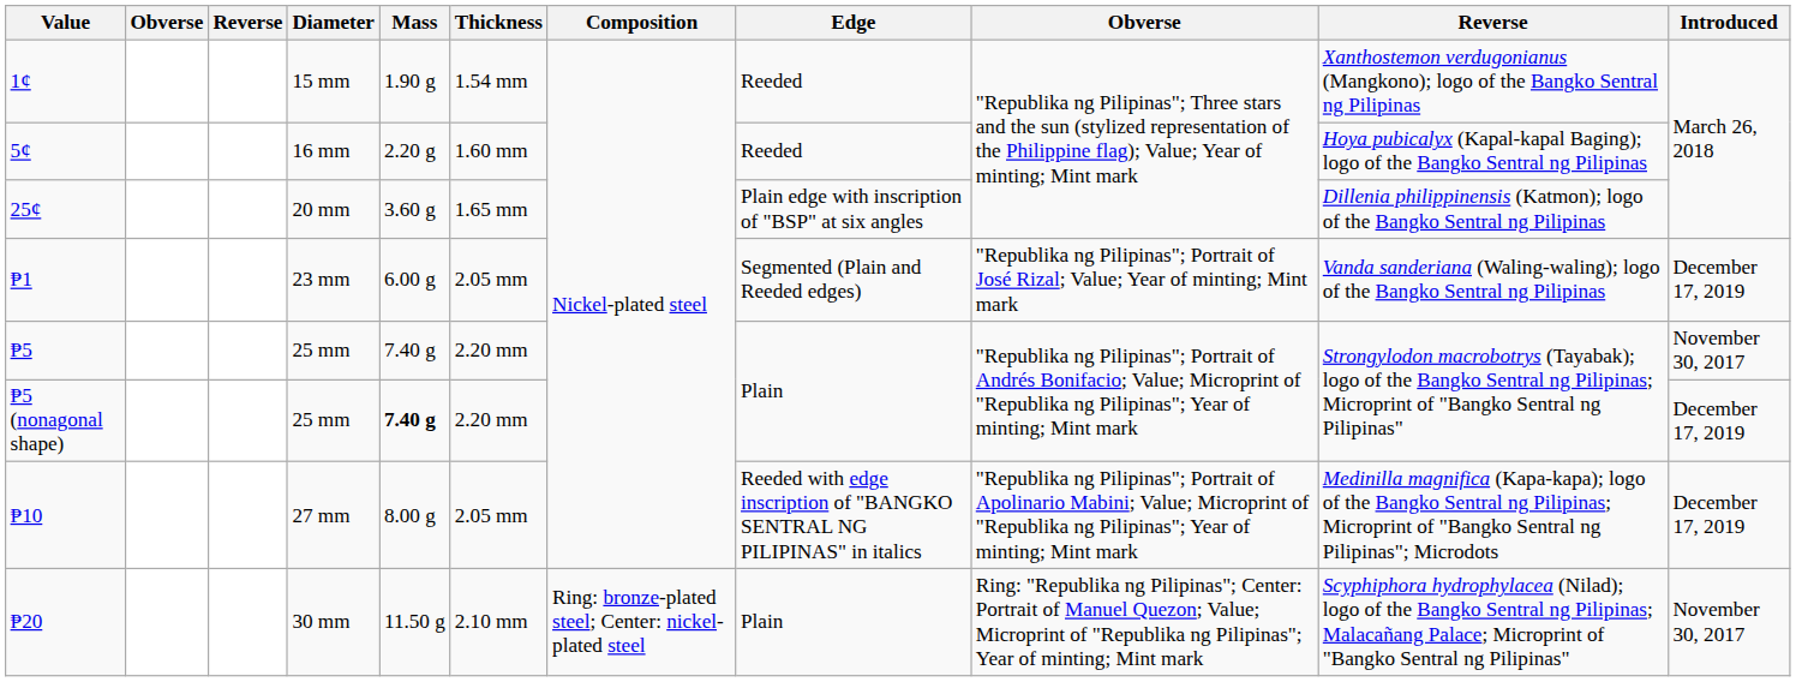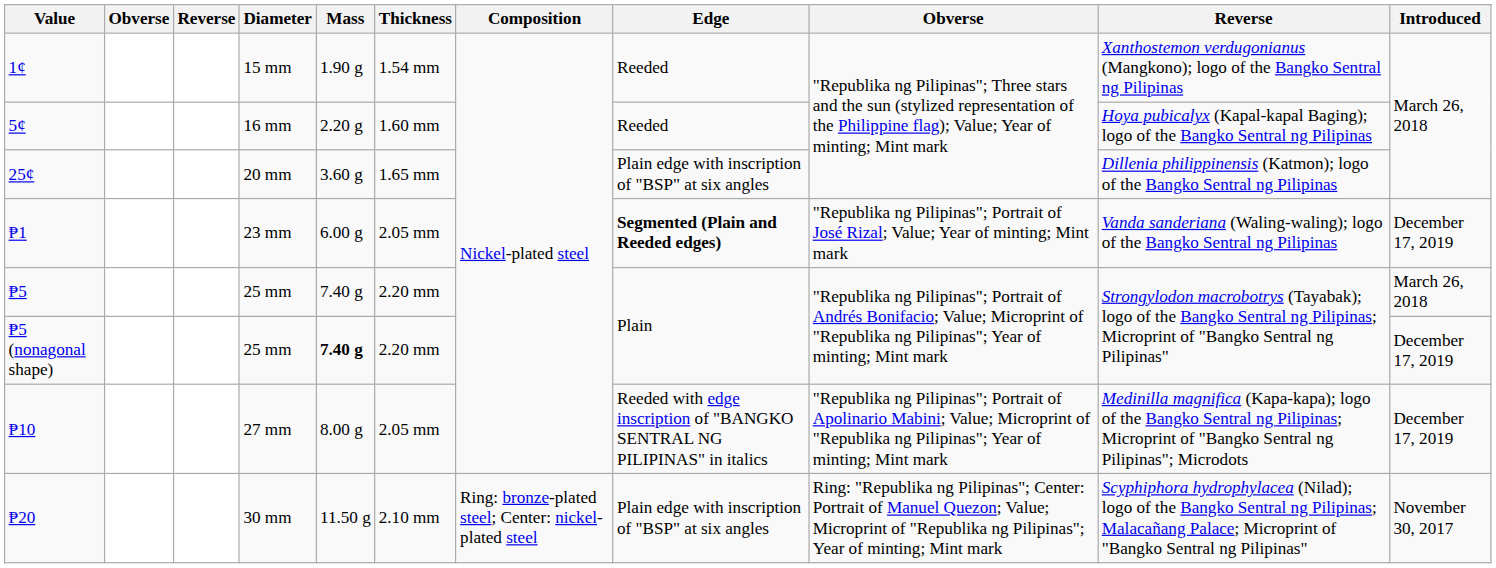 <table class="wikitable" style="font-size: 90%">
 <tr>
 <th>Value</th>
 <th>Obverse</th>
 <th>Reverse</th>
 <th>Diameter</th>
 <th>Mass</th>
 <th>Thickness</th>
 <th>Composition</th>
 <th>Edge</th>
 <th>Obverse</th>
 <th>Reverse</th>
 <th>Introduced</th>
 </tr>
 <tr>
 <td><a href='#'>1¢</a></td>
 <td style="text-align:center; background:#FFF;"></td>
 <td style="text-align:center; background:#FFF;"></td>
 <td>15 mm</td>
 <td>1.90 g</td>
 <td>1.54 mm</td>
 <td rowspan="7"><a href='#'>Nickel</a>-plated <a href='#'>steel</a></td>
 <td>Reeded</td>
 <td rowspan="3">"Republika ng Pilipinas"; Three stars and the sun (stylized representation of the <a href='#'>Philippine flag</a>); Value; Year of minting; Mint mark</td>
 <td><em><a href='#'>Xanthostemon verdugonianus</a></em> (Mangkono); logo of the <a href='#'>Bangko Sentral ng Pilipinas</a></td>
 <td rowspan="3">March 26, 2018</td>
 </tr>
 <tr>
 <td><a href='#'>5¢</a></td>
 <td style="text-align:center; background:#FFF;"></td>
 <td style="text-align:center; background:#FFF;"></td>
 <td>16 mm</td>
 <td>2.20 g</td>
 <td>1.60 mm</td>
 <td>Reeded</td>
 <td><em><a href='#'>Hoya pubicalyx</a></em> (Kapal-kapal Baging); logo of the <a href='#'>Bangko Sentral ng Pilipinas</a></td>
 </tr>
 <tr>
 <td><a href='#'>25¢</a></td>
 <td style="text-align:center; background:#FFF;"></td>
 <td style="text-align:center; background:#FFF;"></td>
 <td>20 mm</td>
 <td>3.60 g</td>
 <td>1.65 mm</td>
 <td>Plain edge with inscription of "BSP" at six angles</td>
 <td><em><a href='#'>Dillenia philippinensis</a></em> (Katmon); logo of the <a href='#'>Bangko Sentral ng Pilipinas</a></td>
 </tr>
 <tr>
 <td><a href='#'>₱1</a></td>
 <td style="text-align:center; background:#FFF;"></td>
 <td style="text-align:center; background:#FFF;"></td>
 <td>23 mm</td>
 <td>6.00 g</td>
 <td>2.05 mm</td>
-<td>Segmented (Plain and Reeded edges)</td>
+<td><strong>Segmented (Plain and Reeded edges)</strong></td>
 <td>"Republika ng Pilipinas"; Portrait of <a href='#'>José Rizal</a>; Value; Year of minting; Mint mark</td>
 <td><em><a href='#'>Vanda sanderiana</a></em> (Waling-waling); logo of the <a href='#'>Bangko Sentral ng Pilipinas</a></td>
 <td>December 17, 2019</td>
 </tr>
 <tr>
 <td><a href='#'>₱5</a></td>
 <td style="text-align:center; background:#FFF;"></td>
 <td style="text-align:center; background:#FFF;"></td>
 <td>25 mm</td>
 <td>7.40 g</td>
 <td>2.20 mm</td>
 <td rowspan="2">Plain</td>
 <td rowspan="2">"Republika ng Pilipinas"; Portrait of <a href='#'>Andrés Bonifacio</a>; Value; Microprint of "Republika ng Pilipinas"; Year of minting; Mint mark</td>
 <td rowspan="2"><em><a href='#'>Strongylodon macrobotrys</a></em> (Tayabak); logo of the <a href='#'>Bangko Sentral ng Pilipinas</a>; Microprint of "Bangko Sentral ng Pilipinas"</td>
-<td>November 30, 2017</td>
+<td>March 26, 2018</td>
 </tr>
 <tr>
 <td><a href='#'>₱5</a> (<a href='#'>nonagonal</a> shape)</td>
 <td style="text-align:center; background:#FFF;"></td>
 <td style="text-align:center; background:#FFF;"></td>
 <td>25 mm</td>
 <td><strong>7.40 g</strong></td>
 <td>2.20 mm</td>
 <td>December 17, 2019</td>
 </tr>
 <tr>
 <td><a href='#'>₱10</a></td>
 <td style="text-align:center; background:#FFF;"></td>
 <td style="text-align:center; background:#FFF;"></td>
 <td>27 mm</td>
 <td>8.00 g</td>
 <td>2.05 mm</td>
 <td>Reeded with <a href='#'>edge inscription</a> of "BANGKO SENTRAL NG PILIPINAS" in italics</td>
 <td>"Republika ng Pilipinas"; Portrait of <a href='#'>Apolinario Mabini</a>; Value; Microprint of "Republika ng Pilipinas"; Year of minting; Mint mark</td>
 <td><em><a href='#'>Medinilla magnifica</a></em> (Kapa-kapa); logo of the <a href='#'>Bangko Sentral ng Pilipinas</a>; Microprint of "Bangko Sentral ng Pilipinas"; Microdots</td>
 <td>December 17, 2019</td>
 </tr>
 <tr>
 <td><a href='#'>₱20</a></td>
 <td style="text-align:center; background:#FFF;"></td>
 <td style="text-align:center; background:#FFF;"></td>
 <td>30 mm</td>
 <td>11.50 g</td>
 <td>2.10 mm</td>
 <td>Ring: <a href='#'>bronze</a>-plated <a href='#'>steel</a>; Center: <a href='#'>nickel</a>-plated <a href='#'>steel</a></td>
-<td>Plain</td>
+<td>Plain edge with inscription of "BSP" at six angles</td>
 <td>Ring: "Republika ng Pilipinas"; Center: Portrait of <a href='#'>Manuel Quezon</a>; Value; Microprint of "Republika ng Pilipinas"; Year of minting; Mint mark</td>
 <td><em><a href='#'>Scyphiphora hydrophylacea</a></em> (Nilad); logo of the <a href='#'>Bangko Sentral ng Pilipinas</a>; <a href='#'>Malacañang Palace</a>; Microprint of "Bangko Sentral ng Pilipinas"</td>
 <td>November 30, 2017</td>
 </tr>
 </table>
